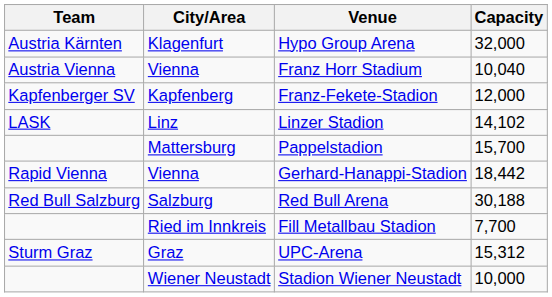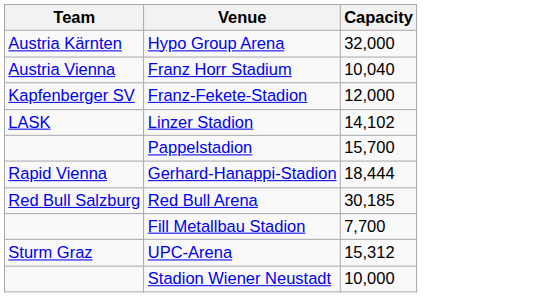 <table class="wikitable sortable">
 <tr>
 <th>Team</th>
-<th>City/Area</th>
 <th>Venue</th>
 <th>Capacity</th>
 </tr>
 <tr>
 <td><a href='#'>Austria Kärnten</a></td>
-<td><a href='#'>Klagenfurt</a></td>
 <td><a href='#'>Hypo Group Arena</a></td>
 <td>32,000</td>
 </tr>
 <tr>
 <td><a href='#'>Austria Vienna</a></td>
-<td><a href='#'>Vienna</a></td>
 <td><a href='#'>Franz Horr Stadium</a></td>
 <td>10,040</td>
 </tr>
 <tr>
 <td><a href='#'>Kapfenberger SV</a></td>
-<td><a href='#'>Kapfenberg</a></td>
 <td><a href='#'>Franz-Fekete-Stadion</a></td>
 <td>12,000</td>
 </tr>
 <tr>
 <td><a href='#'>LASK</a></td>
-<td><a href='#'>Linz</a></td>
 <td><a href='#'>Linzer Stadion</a></td>
 <td>14,102</td>
 </tr>
 <tr>
 <td></td>
-<td><a href='#'>Mattersburg</a></td>
 <td><a href='#'>Pappelstadion</a></td>
 <td>15,700</td>
 </tr>
 <tr>
 <td><a href='#'>Rapid Vienna</a></td>
-<td><a href='#'>Vienna</a></td>
 <td><a href='#'>Gerhard-Hanappi-Stadion</a></td>
-<td>18,442</td>
+<td>18,444</td>
 </tr>
 <tr>
 <td><a href='#'>Red Bull Salzburg</a></td>
-<td><a href='#'>Salzburg</a></td>
 <td><a href='#'>Red Bull Arena</a></td>
-<td>30,188</td>
+<td>30,185</td>
 </tr>
 <tr>
 <td></td>
-<td><a href='#'>Ried im Innkreis</a></td>
 <td><a href='#'>Fill Metallbau Stadion</a></td>
 <td>7,700</td>
 </tr>
 <tr>
 <td><a href='#'>Sturm Graz</a></td>
-<td><a href='#'>Graz</a></td>
 <td><a href='#'>UPC-Arena</a></td>
 <td>15,312</td>
 </tr>
 <tr>
 <td></td>
-<td><a href='#'>Wiener Neustadt</a></td>
 <td><a href='#'>Stadion Wiener Neustadt</a></td>
 <td>10,000</td>
 </tr>
 </table>
